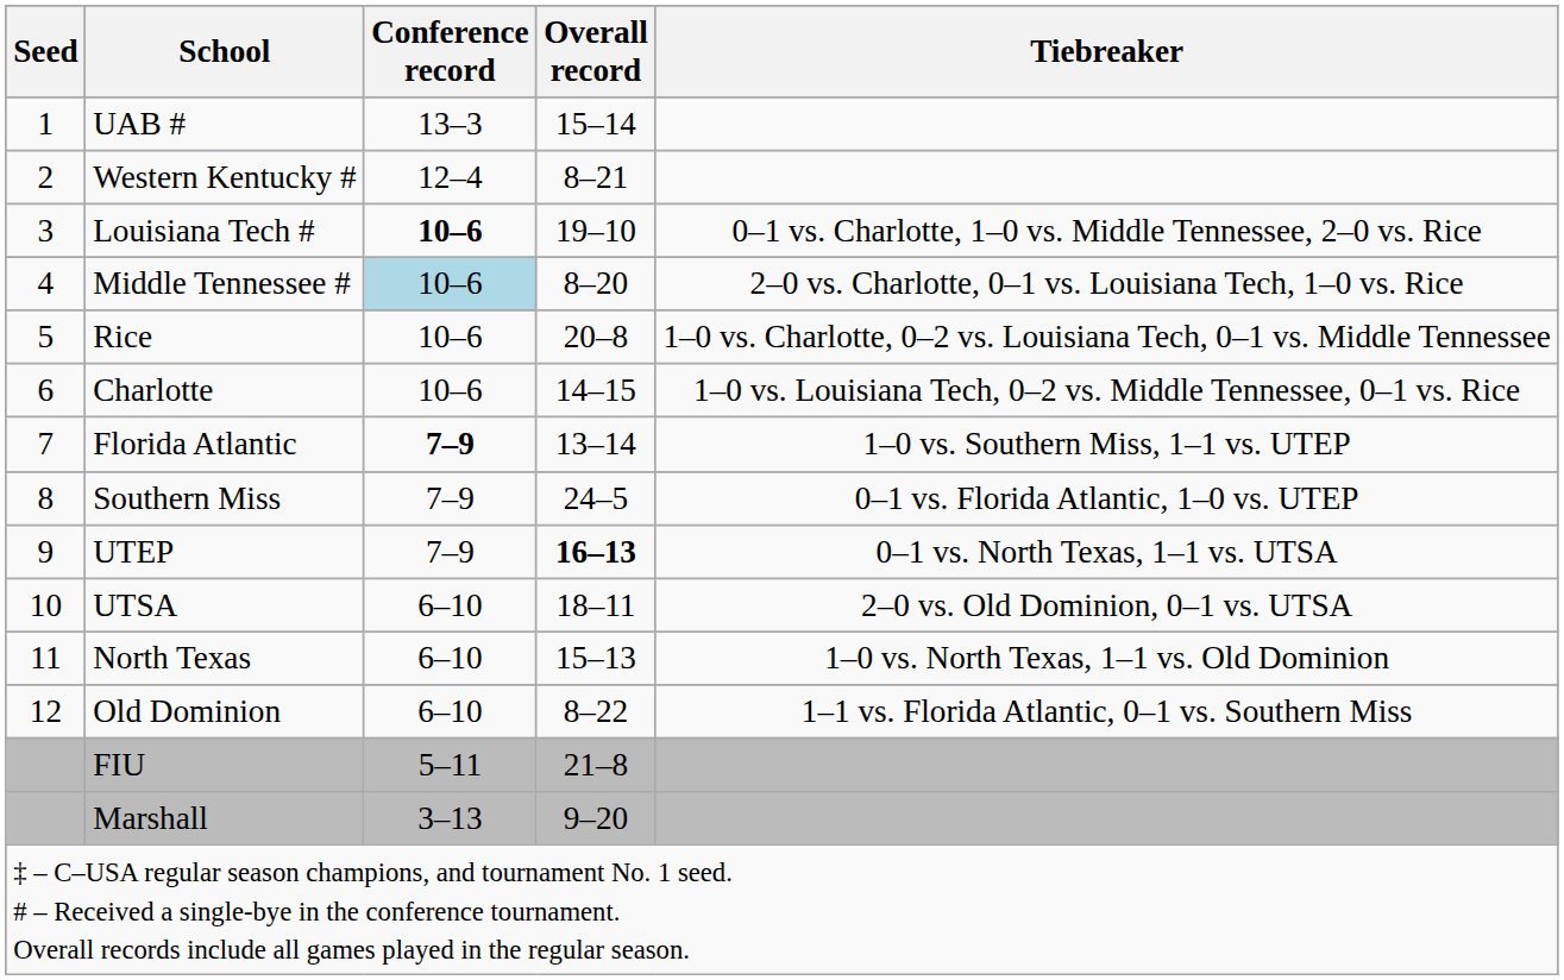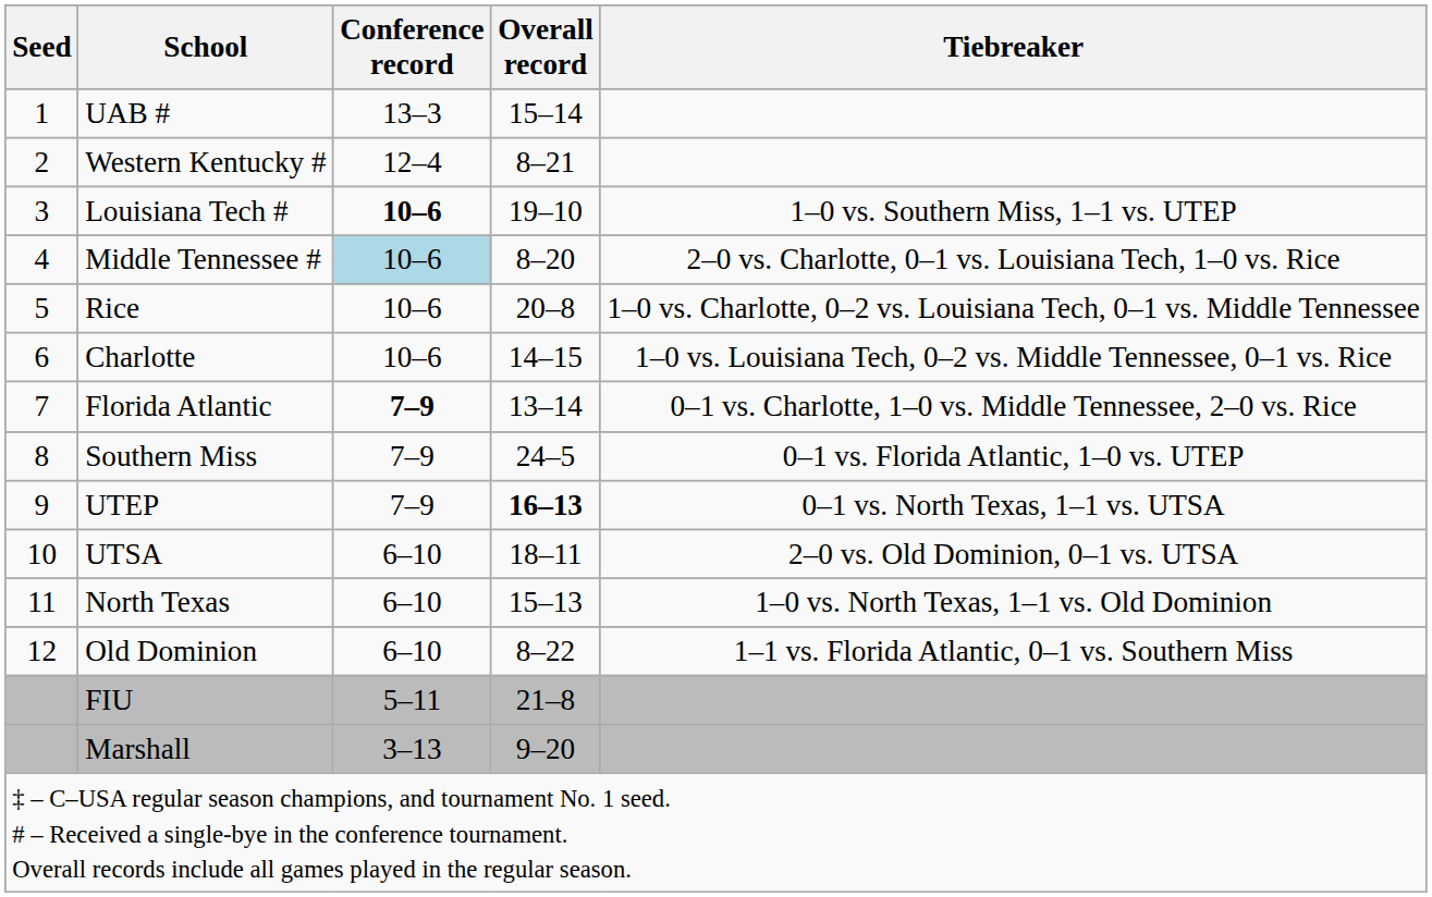 <table class="wikitable" style="white-space:nowrap; font-size:95%; text-align:center">
 <tr>
 <th>Seed</th>
 <th>School</th>
 <th>Conference<br>record</th>
 <th>Overall<br>record</th>
 <th>Tiebreaker</th>
 </tr>
 <tr>
 <td>1</td>
 <td align=left>UAB #</td>
 <td>13–3</td>
 <td>15–14</td>
 <td></td>
 </tr>
 <tr>
 <td>2</td>
 <td align=left>Western Kentucky #</td>
 <td>12–4</td>
 <td>8–21</td>
 <td></td>
 </tr>
 <tr>
 <td>3</td>
 <td align=left>Louisiana Tech #</td>
 <td><strong>10–6</strong></td>
 <td>19–10</td>
-<td>0–1 vs. Charlotte, 1–0 vs. Middle Tennessee, 2–0 vs. Rice</td>
+<td>1–0 vs. Southern Miss, 1–1 vs. UTEP</td>
 </tr>
 <tr>
 <td>4</td>
 <td align=left>Middle Tennessee #</td>
 <td style="background: lightblue;">10–6</td>
 <td>8–20</td>
 <td>2–0 vs. Charlotte, 0–1 vs. Louisiana Tech, 1–0 vs. Rice</td>
 </tr>
 <tr>
 <td>5</td>
 <td align=left>Rice</td>
 <td>10–6</td>
 <td>20–8</td>
 <td>1–0 vs. Charlotte, 0–2 vs. Louisiana Tech, 0–1 vs. Middle Tennessee</td>
 </tr>
 <tr>
 <td>6</td>
 <td align=left>Charlotte</td>
 <td>10–6</td>
 <td>14–15</td>
 <td>1–0 vs. Louisiana Tech, 0–2 vs. Middle Tennessee, 0–1 vs. Rice</td>
 </tr>
 <tr>
 <td>7</td>
 <td align=left>Florida Atlantic</td>
 <td><strong>7–9</strong></td>
 <td>13–14</td>
-<td>1–0 vs. Southern Miss, 1–1 vs. UTEP</td>
+<td>0–1 vs. Charlotte, 1–0 vs. Middle Tennessee, 2–0 vs. Rice</td>
 </tr>
 <tr>
 <td>8</td>
 <td align=left>Southern Miss</td>
 <td>7–9</td>
 <td>24–5</td>
 <td>0–1 vs. Florida Atlantic, 1–0 vs. UTEP</td>
 </tr>
 <tr>
 <td>9</td>
 <td align=left>UTEP</td>
 <td>7–9</td>
 <td><strong>16–13</strong></td>
 <td>0–1 vs. North Texas, 1–1 vs. UTSA</td>
 </tr>
 <tr>
 <td>10</td>
 <td align=left>UTSA</td>
 <td>6–10</td>
 <td>18–11</td>
 <td>2–0 vs. Old Dominion, 0–1 vs. UTSA</td>
 </tr>
 <tr>
 <td>11</td>
 <td align=left>North Texas</td>
 <td>6–10</td>
 <td>15–13</td>
 <td>1–0 vs. North Texas, 1–1 vs. Old Dominion</td>
 </tr>
 <tr>
 <td>12</td>
 <td align=left>Old Dominion</td>
 <td>6–10</td>
 <td>8–22</td>
 <td>1–1 vs. Florida Atlantic, 0–1 vs. Southern Miss</td>
 </tr>
 <tr bgcolor=#bbbbbb>
 <td></td>
 <td align=left>FIU</td>
 <td>5–11</td>
 <td>21–8</td>
 <td></td>
 </tr>
 <tr bgcolor=#bbbbbb>
 <td></td>
 <td align=left>Marshall</td>
 <td>3–13</td>
 <td>9–20</td>
 <td></td>
 </tr>
 <tr>
 <td colspan=6 align=left><small>‡ – C–USA regular season champions, and tournament No. 1 seed.<br># – Received a single-bye in the conference tournament.<br>Overall records include all games played in the regular season.</small></td>
 </tr>
 </table>
